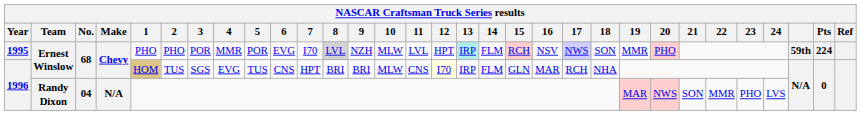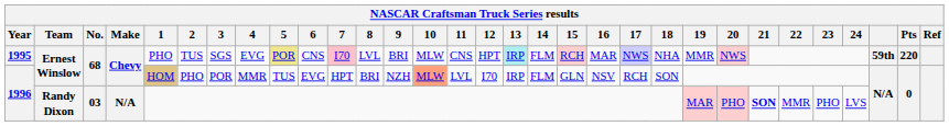 <table class="wikitable" style="text-align:center; font-size:75%">
 <tr>
 <th colspan=45><a href='#'>NASCAR Craftsman Truck Series</a> results</th>
 </tr>
 <tr>
 <th>Year</th>
 <th>Team</th>
 <th>No.</th>
 <th>Make</th>
 <th>1</th>
 <th>2</th>
 <th>3</th>
 <th>4</th>
 <th>5</th>
 <th>6</th>
 <th>7</th>
 <th>8</th>
 <th>9</th>
 <th>10</th>
 <th>11</th>
 <th>12</th>
 <th>13</th>
 <th>14</th>
 <th>15</th>
 <th>16</th>
 <th>17</th>
 <th>18</th>
 <th>19</th>
 <th>20</th>
 <th>21</th>
 <th>22</th>
 <th>23</th>
 <th>24</th>
 <th></th>
 <th>Pts</th>
 <th>Ref</th>
 </tr>
 <tr>
 <th><a href='#'>1995</a></th>
 <th rowspan=2>Ernest Winslow</th>
 <th rowspan=2>68</th>
 <th rowspan=2><a href='#'>Chevy</a></th>
 <td><a href='#'>PHO</a></td>
-<td><a href='#'>PHO</a></td>
-<td><a href='#'>POR</a></td>
-<td><a href='#'>MMR</a></td>
-<td><a href='#'>POR</a></td>
+<td><a href='#'>TUS</a></td>
+<td><a href='#'>SGS</a></td>
 <td><a href='#'>EVG</a></td>
-<td><a href='#'>I70</a></td>
-<td style="background: lightgrey;"><a href='#'>LVL</a></td>
-<td><a href='#'>NZH</a></td>
+<td style="background: khaki;"><a href='#'>POR</a></td>
+<td><a href='#'>CNS</a></td>
+<td style="background: pink;"><a href='#'>I70</a></td>
+<td><a href='#'>LVL</a></td>
+<td><a href='#'>BRI</a></td>
 <td><a href='#'>MLW</a></td>
-<td><a href='#'>LVL</a></td>
+<td><a href='#'>CNS</a></td>
 <td><a href='#'>HPT</a></td>
 <td style="background: paleturquoise;"><a href='#'>IRP</a></td>
 <td><a href='#'>FLM</a></td>
 <td style="background:#FFCFCF;"><a href='#'>RCH</a><br></td>
-<td><a href='#'>NSV</a></td>
+<td><a href='#'>MAR</a></td>
 <td style="background:#CFCFFF;"><a href='#'>NWS</a><br></td>
-<td><a href='#'>SON</a></td>
+<td><a href='#'>NHA</a></td>
 <td><a href='#'>MMR</a></td>
-<td style="background:#FFCFCF;"><a href='#'>PHO</a><br></td>
+<td style="background:#FFCFCF;"><a href='#'>NWS</a><br></td>
 <td colspan=4></td>
 <th>59th</th>
-<th>224</th>
+<th>220</th>
 <th></th>
 </tr>
 <tr>
 <th rowspan=2><a href='#'>1996</a></th>
 <td style="background:#DFC484;"><a href='#'>HOM</a><br></td>
+<td><a href='#'>PHO</a></td>
+<td><a href='#'>POR</a></td>
+<td><a href='#'>MMR</a></td>
 <td><a href='#'>TUS</a></td>
-<td><a href='#'>SGS</a></td>
 <td><a href='#'>EVG</a></td>
-<td><a href='#'>TUS</a></td>
-<td><a href='#'>CNS</a></td>
 <td><a href='#'>HPT</a></td>
 <td><a href='#'>BRI</a></td>
-<td><a href='#'>BRI</a></td>
-<td><a href='#'>MLW</a></td>
-<td><a href='#'>CNS</a></td>
-<td style="background: lightyellow;"><a href='#'>I70</a></td>
+<td><a href='#'>NZH</a></td>
+<td style="background: lightsalmon;"><a href='#'>MLW</a></td>
+<td><a href='#'>LVL</a></td>
+<td><a href='#'>I70</a></td>
 <td><a href='#'>IRP</a></td>
 <td><a href='#'>FLM</a></td>
 <td><a href='#'>GLN</a></td>
-<td><a href='#'>MAR</a></td>
+<td><a href='#'>NSV</a></td>
 <td><a href='#'>RCH</a></td>
-<td><a href='#'>NHA</a></td>
+<td><a href='#'>SON</a></td>
 <td colspan=6></td>
 <th rowspan=2>N/A</th>
 <th rowspan=2>0</th>
 <th rowspan=2></th>
 </tr>
 <tr>
 <th>Randy Dixon</th>
-<th>04</th>
+<th>03</th>
 <th>N/A</th>
 <td colspan=18></td>
 <td style="background:#FFCFCF;"><a href='#'>MAR</a><br></td>
-<td style="background:#FFCFCF;"><a href='#'>NWS</a><br></td>
-<td><a href='#'>SON</a></td>
+<td style="background:#FFCFCF;"><a href='#'>PHO</a><br></td>
+<td><strong><a href='#'>SON</a></strong></td>
 <td><a href='#'>MMR</a></td>
 <td><a href='#'>PHO</a></td>
 <td><a href='#'>LVS</a></td>
 </tr>
 </table>
